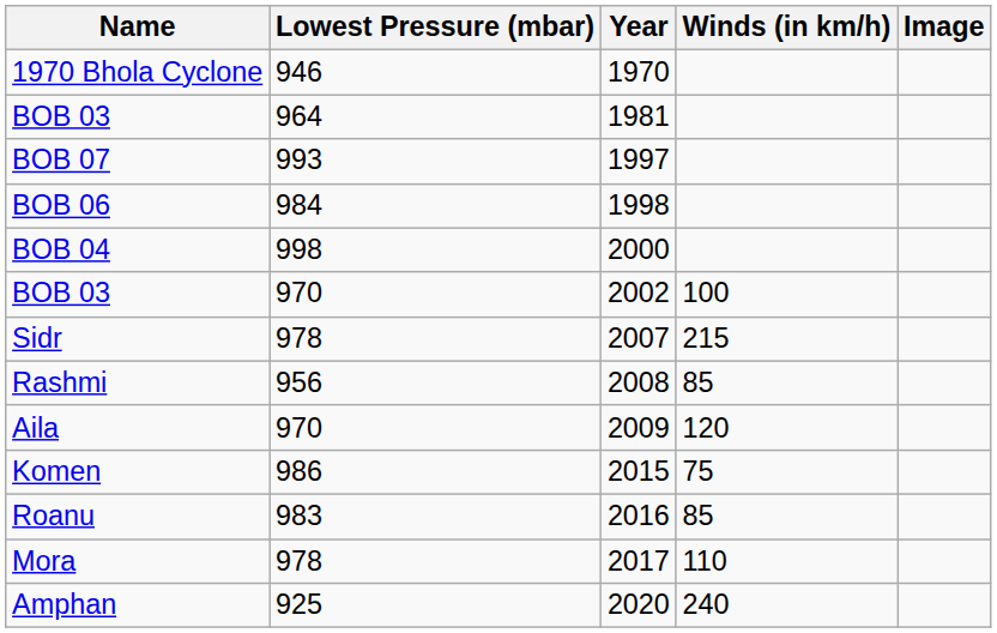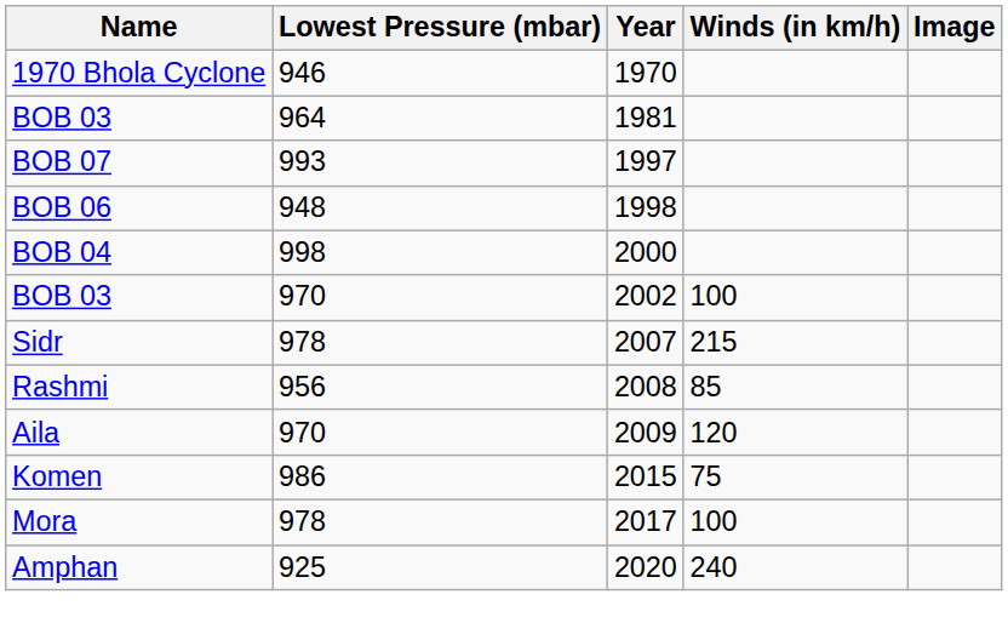 <table class="wikitable">
 <tr>
 <th>Name</th>
 <th>Lowest Pressure (mbar)</th>
 <th>Year</th>
 <th>Winds (in km/h)</th>
 <th>Image</th>
 </tr>
 <tr>
 <td><a href='#'>1970 Bhola Cyclone</a></td>
 <td>946</td>
 <td>1970</td>
 <td></td>
 <td></td>
 </tr>
 <tr>
 <td><a href='#'>BOB 03</a></td>
 <td>964</td>
 <td>1981</td>
 <td></td>
 <td></td>
 </tr>
 <tr>
 <td><a href='#'>BOB 07</a></td>
 <td>993</td>
 <td>1997</td>
 <td></td>
 <td></td>
 </tr>
 <tr>
 <td><a href='#'>BOB 06</a></td>
-<td>984</td>
+<td>948</td>
 <td>1998</td>
 <td></td>
 <td></td>
 </tr>
 <tr>
 <td><a href='#'>BOB 04</a></td>
 <td>998</td>
 <td>2000</td>
 <td></td>
 <td></td>
 </tr>
 <tr>
 <td><a href='#'>BOB 03</a></td>
 <td>970</td>
 <td>2002</td>
 <td>100</td>
 <td></td>
 </tr>
 <tr>
 <td><a href='#'>Sidr</a></td>
 <td>978</td>
 <td>2007</td>
 <td>215</td>
 <td></td>
 </tr>
 <tr>
 <td><a href='#'>Rashmi</a></td>
 <td>956</td>
 <td>2008</td>
 <td>85</td>
 <td></td>
 </tr>
 <tr>
 <td><a href='#'>Aila</a></td>
 <td>970</td>
 <td>2009</td>
 <td>120</td>
 <td></td>
 </tr>
 <tr>
 <td><a href='#'>Komen</a></td>
 <td>986</td>
 <td>2015</td>
 <td>75</td>
 <td></td>
 </tr>
 <tr>
-<td><a href='#'>Roanu</a></td>
-<td>983</td>
-<td>2016</td>
-<td>85</td>
-<td></td>
-</tr>
-<tr>
 <td><a href='#'>Mora</a></td>
 <td>978</td>
 <td>2017</td>
-<td>110</td>
+<td>100</td>
 <td></td>
 </tr>
 <tr>
 <td><a href='#'>Amphan</a></td>
 <td>925</td>
 <td>2020</td>
 <td>240</td>
 <td></td>
 </tr>
 </table>
